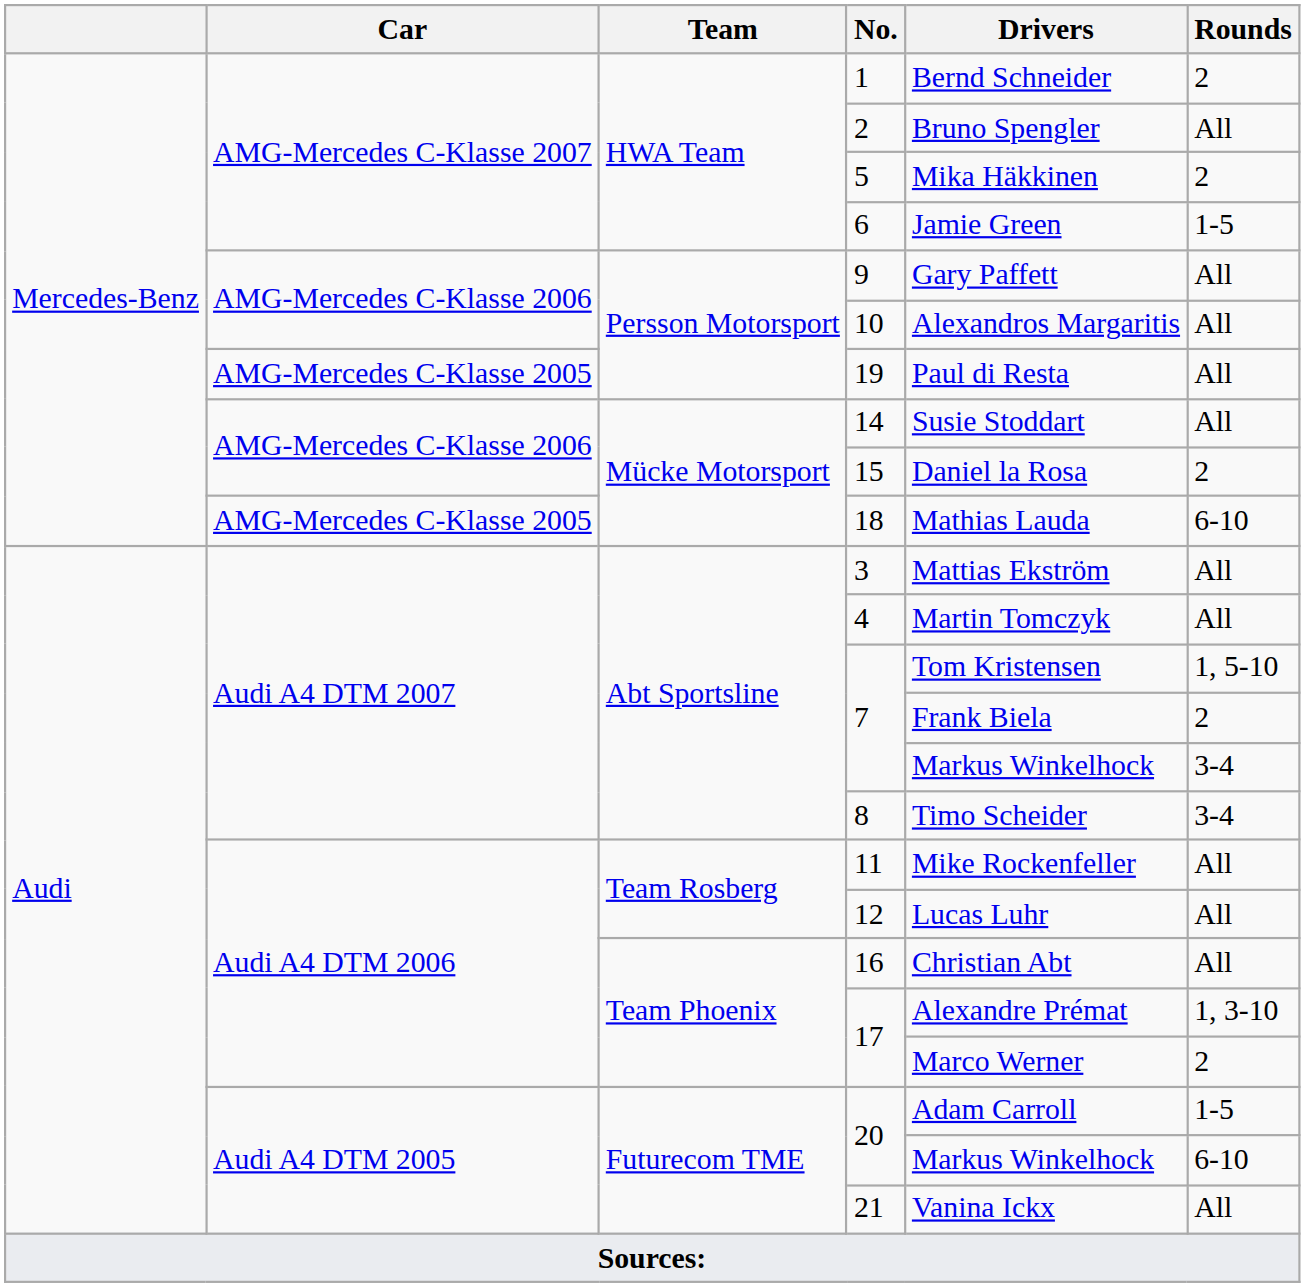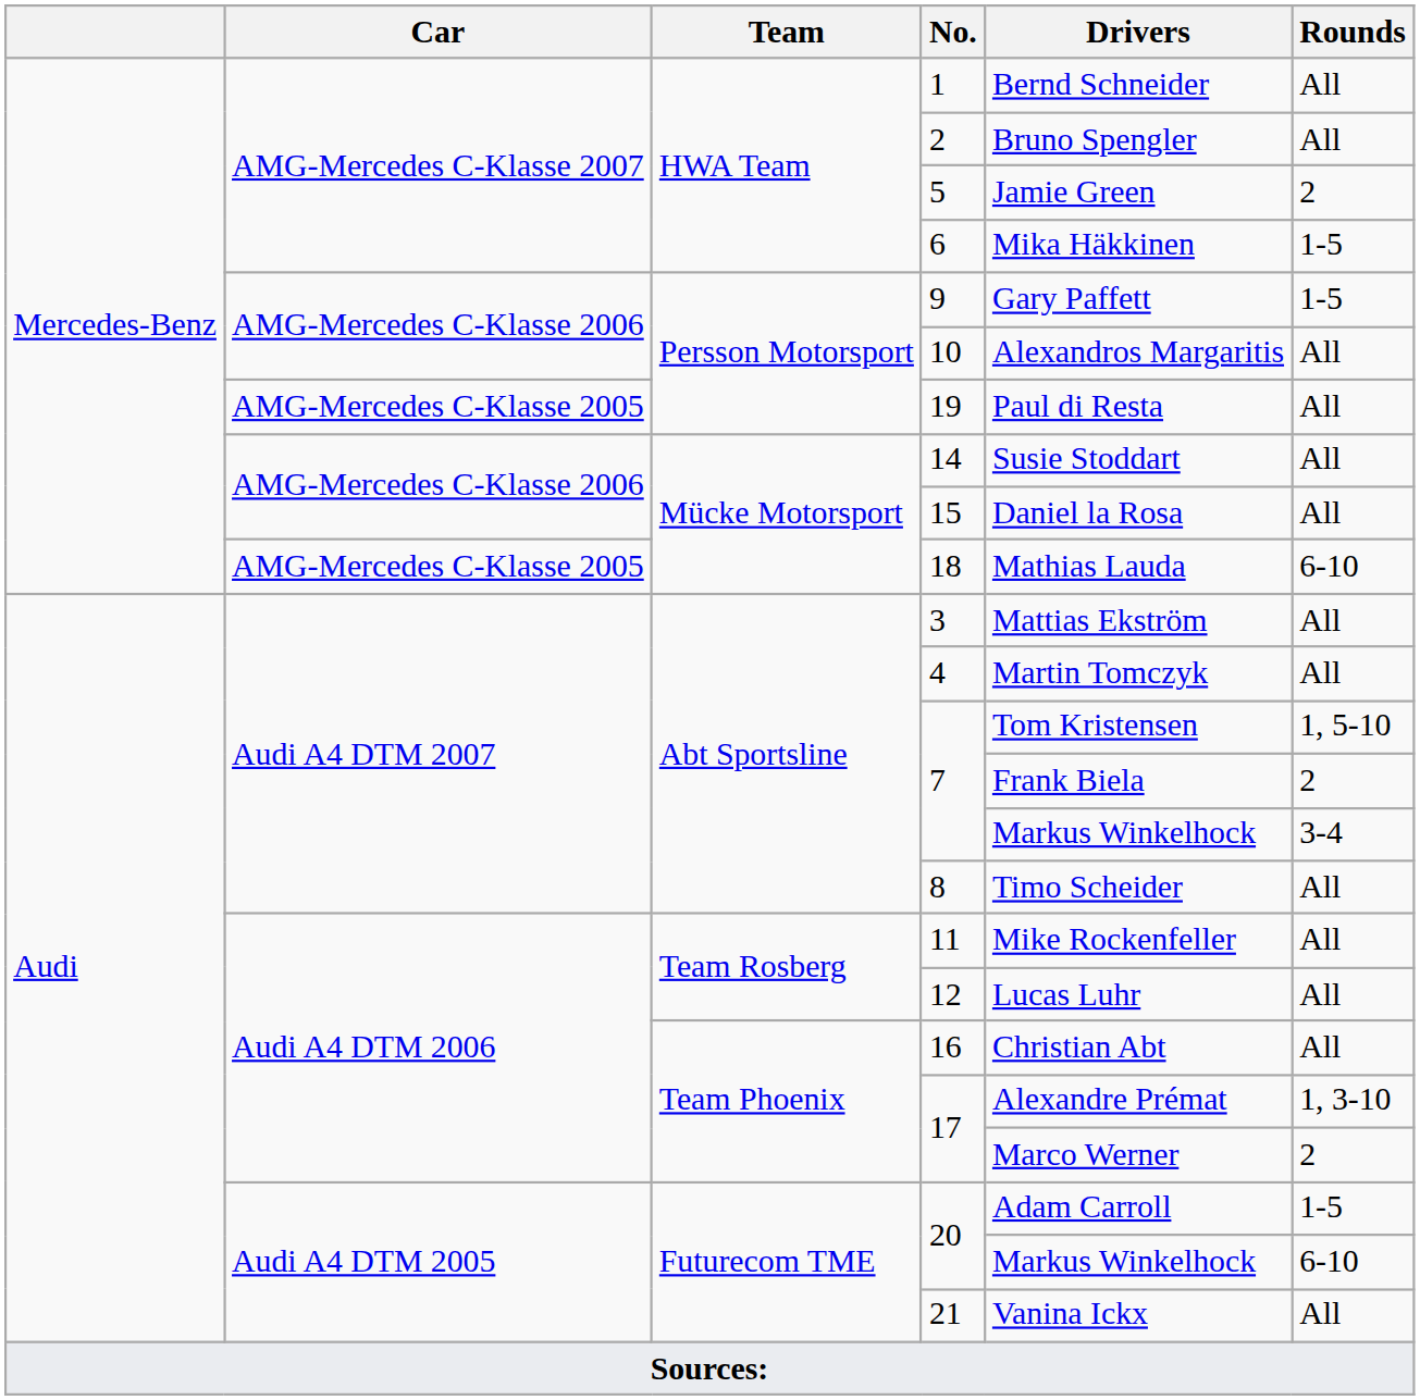 <table class="wikitable sortable" style="font-size: 85%">
 <tr>
 <th></th>
 <th>Car</th>
 <th>Team</th>
 <th>No.</th>
 <th>Drivers</th>
 <th>Rounds</th>
 </tr>
 <tr>
 <td rowspan="10"><a href='#'>Mercedes-Benz</a></td>
 <td rowspan="4"><a href='#'>AMG-Mercedes C-Klasse 2007</a></td>
 <td rowspan="4"><a href='#'>HWA Team</a></td>
 <td>1</td>
 <td> <a href='#'>Bernd Schneider</a></td>
-<td>2</td>
+<td>All</td>
 </tr>
 <tr>
 <td>2</td>
 <td> <a href='#'>Bruno Spengler</a></td>
 <td>All</td>
 </tr>
 <tr>
 <td>5</td>
-<td> <a href='#'>Mika Häkkinen</a></td>
+<td> <a href='#'>Jamie Green</a></td>
 <td>2</td>
 </tr>
 <tr>
 <td>6</td>
-<td> <a href='#'>Jamie Green</a></td>
+<td> <a href='#'>Mika Häkkinen</a></td>
 <td>1-5</td>
 </tr>
 <tr>
 <td rowspan="2"><a href='#'>AMG-Mercedes C-Klasse 2006</a></td>
 <td rowspan="3"><a href='#'>Persson Motorsport</a></td>
 <td>9</td>
 <td> <a href='#'>Gary Paffett</a></td>
-<td>All</td>
+<td>1-5</td>
 </tr>
 <tr>
 <td>10</td>
 <td> <a href='#'>Alexandros Margaritis</a></td>
 <td>All</td>
 </tr>
 <tr>
 <td><a href='#'>AMG-Mercedes C-Klasse 2005</a></td>
 <td>19</td>
 <td> <a href='#'>Paul di Resta</a></td>
 <td>All</td>
 </tr>
 <tr>
 <td rowspan="2"><a href='#'>AMG-Mercedes C-Klasse 2006</a></td>
 <td rowspan="3"><a href='#'>Mücke Motorsport</a></td>
 <td>14</td>
 <td> <a href='#'>Susie Stoddart</a></td>
 <td>All</td>
 </tr>
 <tr>
 <td>15</td>
 <td> <a href='#'>Daniel la Rosa</a></td>
-<td>2</td>
+<td>All</td>
 </tr>
 <tr>
 <td><a href='#'>AMG-Mercedes C-Klasse 2005</a></td>
 <td>18</td>
 <td> <a href='#'>Mathias Lauda</a></td>
 <td>6-10</td>
 </tr>
 <tr>
 <td rowspan="14"><a href='#'>Audi</a></td>
 <td rowspan="6"><a href='#'>Audi A4 DTM 2007</a></td>
 <td rowspan="6"><a href='#'>Abt Sportsline</a></td>
 <td>3</td>
 <td> <a href='#'>Mattias Ekström</a></td>
 <td>All</td>
 </tr>
 <tr>
 <td>4</td>
 <td> <a href='#'>Martin Tomczyk</a></td>
 <td>All</td>
 </tr>
 <tr>
 <td rowspan="3">7</td>
 <td> <a href='#'>Tom Kristensen</a></td>
 <td>1, 5-10</td>
 </tr>
 <tr>
 <td> <a href='#'>Frank Biela</a></td>
 <td>2</td>
 </tr>
 <tr>
 <td> <a href='#'>Markus Winkelhock</a></td>
 <td>3-4</td>
 </tr>
 <tr>
 <td>8</td>
 <td> <a href='#'>Timo Scheider</a></td>
-<td>3-4</td>
+<td>All</td>
 </tr>
 <tr>
 <td rowspan="5"><a href='#'>Audi A4 DTM 2006</a></td>
 <td rowspan="2"><a href='#'>Team Rosberg</a></td>
 <td>11</td>
 <td> <a href='#'>Mike Rockenfeller</a></td>
 <td>All</td>
 </tr>
 <tr>
 <td>12</td>
 <td> <a href='#'>Lucas Luhr</a></td>
 <td>All</td>
 </tr>
 <tr>
 <td rowspan="3"><a href='#'>Team Phoenix</a></td>
 <td>16</td>
 <td> <a href='#'>Christian Abt</a></td>
 <td>All</td>
 </tr>
 <tr>
 <td rowspan="2">17</td>
 <td> <a href='#'>Alexandre Prémat</a></td>
 <td>1, 3-10</td>
 </tr>
 <tr>
 <td> <a href='#'>Marco Werner</a></td>
 <td>2</td>
 </tr>
 <tr>
 <td rowspan="3"><a href='#'>Audi A4 DTM 2005</a></td>
 <td rowspan="3"><a href='#'>Futurecom TME</a></td>
 <td rowspan="2">20</td>
 <td> <a href='#'>Adam Carroll</a></td>
 <td>1-5</td>
 </tr>
 <tr>
 <td> <a href='#'>Markus Winkelhock</a></td>
 <td>6-10</td>
 </tr>
 <tr>
 <td>21</td>
 <td> <a href='#'>Vanina Ickx</a></td>
 <td>All</td>
 </tr>
 <tr class="sortbottom">
 <td colspan="6" style="background-color:#EAECF0;text-align:center"><strong>Sources:</strong></td>
 </tr>
 </table>
